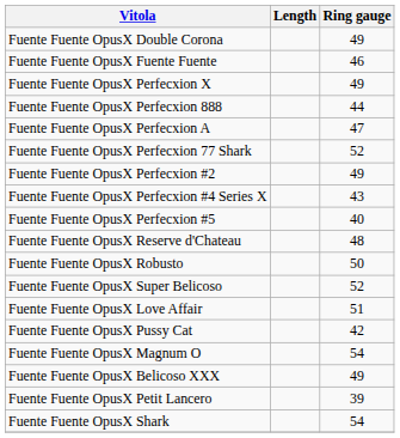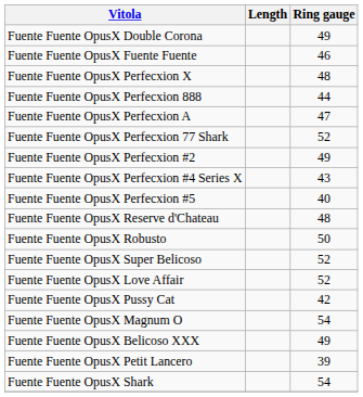 <table class="wikitable sortable"  style="text-align: center;">
 <tr>
 <th><a href='#'>Vitola</a></th>
 <th>Length</th>
 <th>Ring gauge</th>
 </tr>
 <tr>
 <td align="left">Fuente Fuente OpusX Double Corona</td>
 <td></td>
 <td>49</td>
 </tr>
 <tr>
 <td align="left">Fuente Fuente OpusX Fuente Fuente</td>
 <td></td>
 <td>46</td>
 </tr>
 <tr>
 <td align="left">Fuente Fuente OpusX Perfecxion X</td>
 <td></td>
-<td>49</td>
+<td>48</td>
 </tr>
 <tr>
 <td align="left">Fuente Fuente OpusX Perfecxion 888</td>
 <td></td>
 <td>44</td>
 </tr>
 <tr>
 <td align="left">Fuente Fuente OpusX Perfecxion A</td>
 <td></td>
 <td>47</td>
 </tr>
 <tr>
 <td align="left">Fuente Fuente OpusX Perfecxion 77 Shark</td>
 <td></td>
 <td>52</td>
 </tr>
 <tr>
 <td align="left">Fuente Fuente OpusX Perfecxion #2</td>
 <td></td>
 <td>49</td>
 </tr>
 <tr>
 <td align="left">Fuente Fuente OpusX Perfecxion #4 Series X</td>
 <td></td>
 <td>43</td>
 </tr>
 <tr>
 <td align="left">Fuente Fuente OpusX Perfecxion #5</td>
 <td></td>
 <td>40</td>
 </tr>
 <tr>
 <td align="left">Fuente Fuente OpusX Reserve d'Chateau</td>
 <td></td>
 <td>48</td>
 </tr>
 <tr>
 <td align="left">Fuente Fuente OpusX Robusto</td>
 <td></td>
 <td>50</td>
 </tr>
 <tr>
 <td align="left">Fuente Fuente OpusX Super Belicoso</td>
 <td></td>
 <td>52</td>
 </tr>
 <tr>
 <td align="left">Fuente Fuente OpusX Love Affair</td>
 <td></td>
-<td>51</td>
+<td>52</td>
 </tr>
 <tr>
 <td align="left">Fuente Fuente OpusX Pussy Cat</td>
 <td></td>
 <td>42</td>
 </tr>
 <tr>
 <td align="left">Fuente Fuente OpusX Magnum O</td>
 <td></td>
 <td>54</td>
 </tr>
 <tr>
 <td align="left">Fuente Fuente OpusX Belicoso XXX</td>
 <td></td>
 <td>49</td>
 </tr>
 <tr>
 <td align="left">Fuente Fuente OpusX Petit Lancero</td>
 <td></td>
 <td>39</td>
 </tr>
 <tr>
 <td align="left">Fuente Fuente OpusX Shark</td>
 <td></td>
 <td>54</td>
 </tr>
 <tr>
 </tr>
 </table>
